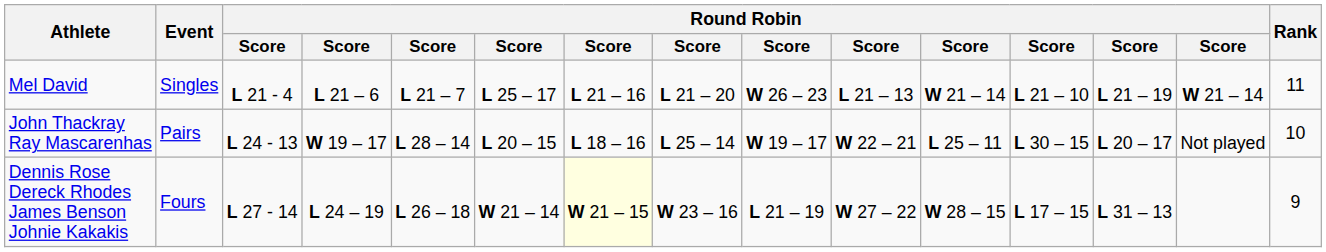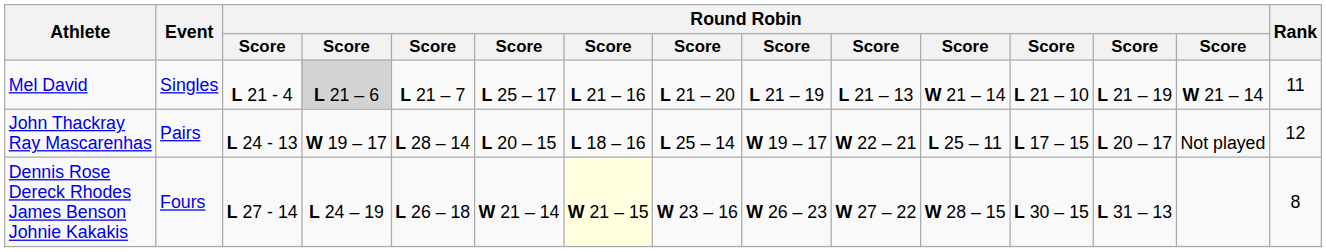 <table class="wikitable" style="font-size:88%; text-align:center">
 <tr>
 <th rowspan=2>Athlete</th>
 <th rowspan=2>Event</th>
 <th colspan=12>Round Robin</th>
 <th rowspan=2>Rank</th>
 </tr>
 <tr style="font-size:95%">
 <th>Score</th>
 <th>Score</th>
 <th>Score</th>
 <th>Score</th>
 <th>Score</th>
 <th>Score</th>
 <th>Score</th>
 <th>Score</th>
 <th>Score</th>
 <th>Score</th>
 <th>Score</th>
 <th>Score</th>
 </tr>
 <tr>
 <td align=left><a href='#'>Mel David</a></td>
 <td align=left><a href='#'>Singles</a></td>
 <td><br><strong>L</strong> 21 - 4</td>
-<td><br><strong>L</strong> 21 – 6</td>
+<td style="background: lightgrey;"><br><strong>L</strong> 21 – 6</td>
 <td><br><strong>L</strong> 21 – 7</td>
 <td><br><strong>L</strong> 25 – 17</td>
 <td><br><strong>L</strong> 21 – 16</td>
 <td><br><strong>L</strong> 21 – 20</td>
-<td><br><strong>W</strong> 26 – 23</td>
+<td><br><strong>L</strong> 21 – 19</td>
 <td><br><strong>L</strong> 21 – 13</td>
 <td><br><strong>W</strong> 21 – 14</td>
 <td><br><strong>L</strong> 21 – 10</td>
 <td><br><strong>L</strong> 21 – 19</td>
 <td><br><strong>W</strong> 21 – 14</td>
 <td>11</td>
 </tr>
 <tr>
 <td align=left><a href='#'>John Thackray</a><br><a href='#'>Ray Mascarenhas</a></td>
 <td align=left><a href='#'>Pairs</a></td>
 <td><br><strong>L</strong> 24 - 13</td>
 <td><br><strong>W</strong> 19 – 17</td>
 <td><br><strong>L</strong> 28 – 14</td>
 <td><br><strong>L</strong> 20 – 15</td>
 <td><br><strong>L</strong> 18 – 16</td>
 <td><br><strong>L</strong> 25 – 14</td>
 <td><br><strong>W</strong> 19 – 17</td>
 <td><br><strong>W</strong> 22 – 21</td>
 <td><br><strong>L</strong> 25 – 11</td>
-<td><br><strong>L</strong> 30 – 15</td>
+<td><br><strong>L</strong> 17 – 15</td>
 <td><br><strong>L</strong> 20 – 17</td>
 <td><br>Not played</td>
-<td>10</td>
+<td>12</td>
 </tr>
 <tr align=centre>
 <td align=left><a href='#'>Dennis Rose</a><br><a href='#'>Dereck Rhodes</a><br><a href='#'>James Benson</a><br><a href='#'>Johnie Kakakis</a></td>
 <td align=left><a href='#'>Fours</a></td>
 <td><br><strong>L</strong> 27 - 14</td>
 <td><br><strong>L</strong> 24 – 19</td>
 <td><br><strong>L</strong> 26 – 18</td>
 <td><br><strong>W</strong> 21 – 14</td>
 <td style="background: lightyellow;"><br><strong>W</strong> 21 – 15</td>
 <td><br><strong>W</strong> 23 – 16</td>
-<td><br><strong>L</strong> 21 – 19</td>
+<td><br><strong>W</strong> 26 – 23</td>
 <td><br><strong>W</strong> 27 – 22</td>
 <td><br><strong>W</strong> 28 – 15</td>
-<td><br><strong>L</strong> 17 – 15</td>
+<td><br><strong>L</strong> 30 – 15</td>
 <td><br><strong>L</strong> 31 – 13</td>
 <td></td>
-<td>9</td>
+<td>8</td>
 </tr>
 </table>
